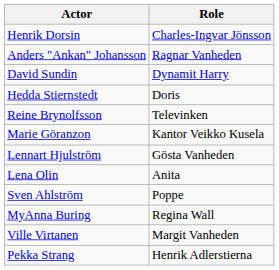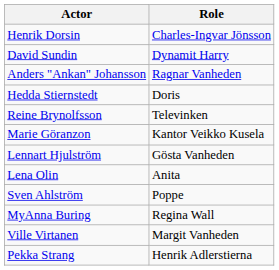 <table class="wikitable sortable">
 <tr>
 <th>Actor</th>
 <th>Role</th>
 </tr>
 <tr>
 <td><a href='#'>Henrik Dorsin</a></td>
 <td><a href='#'>Charles-Ingvar Jönsson</a></td>
 </tr>
 <tr>
+<td><a href='#'>David Sundin</a></td>
+<td><a href='#'>Dynamit Harry</a></td>
+</tr>
+<tr>
 <td><a href='#'>Anders "Ankan" Johansson</a></td>
 <td><a href='#'>Ragnar Vanheden</a></td>
-</tr>
-<tr>
-<td><a href='#'>David Sundin</a></td>
-<td><a href='#'>Dynamit Harry</a></td>
 </tr>
 <tr>
 <td><a href='#'>Hedda Stiernstedt</a></td>
 <td>Doris</td>
 </tr>
 <tr>
 <td><a href='#'>Reine Brynolfsson</a></td>
 <td>Televinken</td>
 </tr>
 <tr>
 <td><a href='#'>Marie Göranzon</a></td>
 <td>Kantor Veikko Kusela</td>
 </tr>
 <tr>
 <td><a href='#'>Lennart Hjulström</a></td>
 <td>Gösta Vanheden</td>
 </tr>
 <tr>
 <td><a href='#'>Lena Olin</a></td>
 <td>Anita</td>
 </tr>
 <tr>
 <td><a href='#'>Sven Ahlström</a></td>
 <td>Poppe</td>
 </tr>
 <tr>
 <td><a href='#'>MyAnna Buring</a></td>
 <td>Regina Wall</td>
 </tr>
 <tr>
 <td><a href='#'>Ville Virtanen</a></td>
 <td>Margit Vanheden</td>
 </tr>
 <tr>
 <td><a href='#'>Pekka Strang</a></td>
 <td>Henrik Adlerstierna</td>
 </tr>
 </table>
